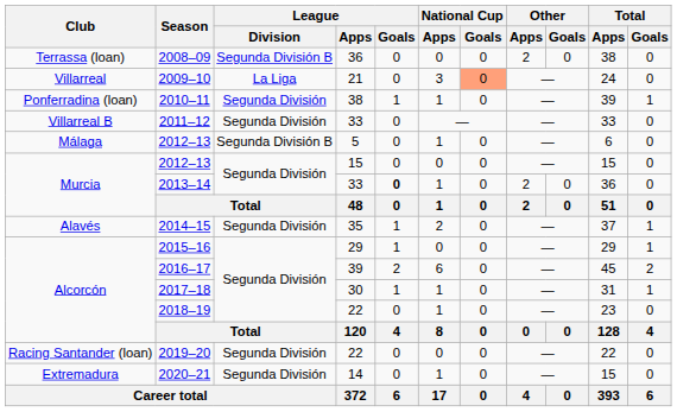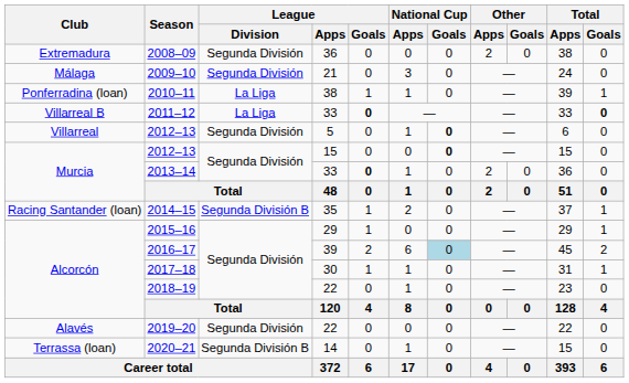 <table class="wikitable" style="text-align:center">
 <tr>
 <th rowspan="2">Club</th>
 <th rowspan="2">Season</th>
 <th colspan="3">League</th>
 <th colspan="2">National Cup</th>
 <th colspan="2">Other</th>
 <th colspan="2">Total</th>
 </tr>
 <tr>
 <th>Division</th>
 <th>Apps</th>
 <th>Goals</th>
 <th>Apps</th>
 <th>Goals</th>
 <th>Apps</th>
 <th>Goals</th>
 <th>Apps</th>
 <th>Goals</th>
 </tr>
 <tr>
-<td><a href='#'>Terrassa</a> (loan)</td>
+<td><a href='#'>Extremadura</a></td>
 <td><a href='#'>2008–09</a></td>
-<td><a href='#'>Segunda División B</a></td>
+<td>Segunda División</td>
 <td>36</td>
 <td>0</td>
 <td>0</td>
 <td>0</td>
 <td>2</td>
 <td>0</td>
 <td>38</td>
 <td>0</td>
 </tr>
 <tr>
-<td><a href='#'>Villarreal</a></td>
+<td><a href='#'>Málaga</a></td>
 <td><a href='#'>2009–10</a></td>
-<td><a href='#'>La Liga</a></td>
+<td><a href='#'>Segunda División</a></td>
 <td>21</td>
 <td>0</td>
 <td>3</td>
-<td style="background: lightsalmon;">0</td>
+<td>0</td>
 <td colspan="2">—</td>
 <td>24</td>
 <td>0</td>
 </tr>
 <tr>
 <td><a href='#'>Ponferradina</a> (loan)</td>
 <td><a href='#'>2010–11</a></td>
-<td><a href='#'>Segunda División</a></td>
+<td><a href='#'>La Liga</a></td>
 <td>38</td>
 <td>1</td>
 <td>1</td>
 <td>0</td>
 <td colspan="2">—</td>
 <td>39</td>
 <td>1</td>
 </tr>
 <tr>
 <td><a href='#'>Villarreal B</a></td>
 <td><a href='#'>2011–12</a></td>
-<td>Segunda División</td>
+<td><a href='#'>La Liga</a></td>
 <td>33</td>
-<td>0</td>
+<td><strong>0</strong></td>
 <td colspan="2">—</td>
 <td colspan="2">—</td>
 <td>33</td>
-<td>0</td>
+<td><strong>0</strong></td>
 </tr>
 <tr>
-<td><a href='#'>Málaga</a></td>
+<td><a href='#'>Villarreal</a></td>
 <td><a href='#'>2012–13</a></td>
-<td>Segunda División B</td>
+<td>Segunda División</td>
 <td>5</td>
 <td>0</td>
 <td>1</td>
-<td>0</td>
+<td><strong>0</strong></td>
 <td colspan="2">—</td>
 <td>6</td>
 <td>0</td>
 </tr>
 <tr>
 <td rowspan="3"><a href='#'>Murcia</a></td>
 <td><a href='#'>2012–13</a></td>
 <td rowspan="2">Segunda División</td>
 <td>15</td>
 <td>0</td>
 <td>0</td>
-<td>0</td>
+<td><strong>0</strong></td>
 <td colspan="2">—</td>
 <td>15</td>
 <td>0</td>
 </tr>
 <tr>
 <td><a href='#'>2013–14</a></td>
 <td>33</td>
 <td><strong>0</strong></td>
 <td>1</td>
 <td>0</td>
 <td>2</td>
 <td>0</td>
 <td>36</td>
 <td>0</td>
 </tr>
 <tr>
 <th colspan="2">Total</th>
 <th>48</th>
 <th>0</th>
 <th>1</th>
 <th>0</th>
 <th>2</th>
 <th>0</th>
 <th>51</th>
 <th>0</th>
 </tr>
 <tr>
-<td><a href='#'>Alavés</a></td>
+<td><a href='#'>Racing Santander</a> (loan)</td>
 <td><a href='#'>2014–15</a></td>
-<td>Segunda División</td>
+<td><a href='#'>Segunda División B</a></td>
 <td>35</td>
 <td>1</td>
 <td>2</td>
 <td>0</td>
 <td colspan="2">—</td>
 <td>37</td>
 <td>1</td>
 </tr>
 <tr>
 <td rowspan="5"><a href='#'>Alcorcón</a></td>
 <td><a href='#'>2015–16</a></td>
 <td rowspan="4">Segunda División</td>
 <td>29</td>
 <td>1</td>
 <td>0</td>
 <td>0</td>
 <td colspan="2">—</td>
 <td>29</td>
 <td>1</td>
 </tr>
 <tr>
 <td><a href='#'>2016–17</a></td>
 <td>39</td>
 <td>2</td>
 <td>6</td>
-<td>0</td>
+<td style="background: lightblue;">0</td>
 <td colspan="2">—</td>
 <td>45</td>
 <td>2</td>
 </tr>
 <tr>
 <td><a href='#'>2017–18</a></td>
 <td>30</td>
 <td>1</td>
 <td>1</td>
 <td>0</td>
 <td colspan="2">—</td>
 <td>31</td>
 <td>1</td>
 </tr>
 <tr>
 <td><a href='#'>2018–19</a></td>
 <td>22</td>
 <td>0</td>
 <td>1</td>
 <td>0</td>
 <td colspan="2">—</td>
 <td>23</td>
 <td>0</td>
 </tr>
 <tr>
 <th colspan="2">Total</th>
 <th>120</th>
 <th>4</th>
 <th>8</th>
 <th>0</th>
 <th>0</th>
 <th>0</th>
 <th>128</th>
 <th>4</th>
 </tr>
 <tr>
-<td><a href='#'>Racing Santander</a> (loan)</td>
+<td><a href='#'>Alavés</a></td>
 <td><a href='#'>2019–20</a></td>
 <td>Segunda División</td>
 <td>22</td>
 <td>0</td>
 <td>0</td>
 <td>0</td>
 <td colspan="2">—</td>
 <td>22</td>
 <td>0</td>
 </tr>
 <tr>
-<td><a href='#'>Extremadura</a></td>
+<td><a href='#'>Terrassa</a> (loan)</td>
 <td><a href='#'>2020–21</a></td>
-<td>Segunda División</td>
+<td>Segunda División B</td>
 <td>14</td>
 <td>0</td>
 <td>1</td>
 <td>0</td>
 <td colspan="2">—</td>
 <td>15</td>
 <td>0</td>
 </tr>
 <tr>
 <th colspan="3">Career total</th>
 <th>372</th>
 <th>6</th>
 <th>17</th>
 <th>0</th>
 <th>4</th>
 <th>0</th>
 <th>393</th>
 <th>6</th>
 </tr>
 </table>
